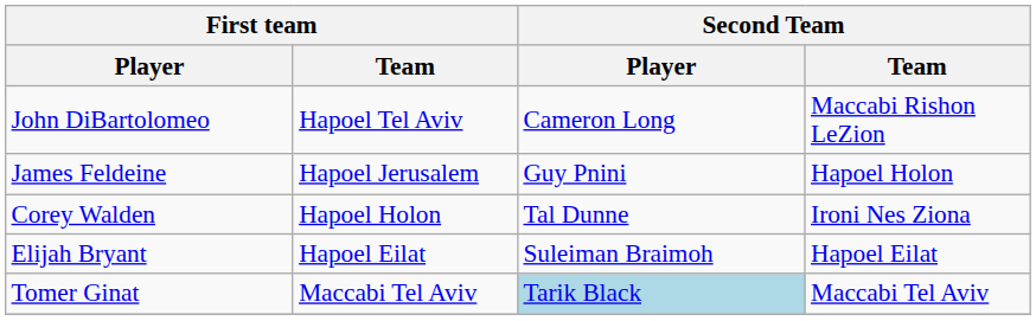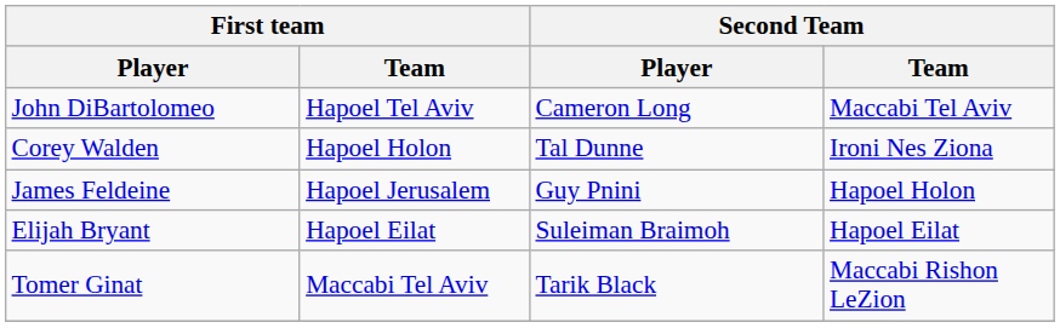 <table class="wikitable sortable">
 <tr>
 <th ! colspan=2>First team</th>
 <th colspan=2>Second Team</th>
 </tr>
 <tr>
 <th style="text-align:center;width:175px;">Player</th>
 <th style="text-align:center;width:135px;">Team</th>
 <th style="text-align:center;width:175px;">Player</th>
 <th style="text-align:center;width:135px;">Team</th>
 </tr>
 <tr>
 <td> <a href='#'>John DiBartolomeo</a></td>
 <td><a href='#'>Hapoel Tel Aviv</a></td>
 <td> <a href='#'>Cameron Long</a></td>
-<td><a href='#'>Maccabi Rishon LeZion</a></td>
+<td><a href='#'>Maccabi Tel Aviv</a></td>
+</tr>
+<tr>
+<td> <a href='#'>Corey Walden</a></td>
+<td><a href='#'>Hapoel Holon</a></td>
+<td> <a href='#'>Tal Dunne</a></td>
+<td><a href='#'>Ironi Nes Ziona</a></td>
 </tr>
 <tr>
 <td> <a href='#'>James Feldeine</a></td>
 <td><a href='#'>Hapoel Jerusalem</a></td>
 <td> <a href='#'>Guy Pnini</a></td>
 <td><a href='#'>Hapoel Holon</a></td>
-</tr>
-<tr>
-<td> <a href='#'>Corey Walden</a></td>
-<td><a href='#'>Hapoel Holon</a></td>
-<td> <a href='#'>Tal Dunne</a></td>
-<td><a href='#'>Ironi Nes Ziona</a></td>
 </tr>
 <tr>
 <td> <a href='#'>Elijah Bryant</a></td>
 <td><a href='#'>Hapoel Eilat</a></td>
 <td> <a href='#'>Suleiman Braimoh</a></td>
 <td><a href='#'>Hapoel Eilat</a></td>
 </tr>
 <tr>
 <td> <a href='#'>Tomer Ginat</a></td>
 <td><a href='#'>Maccabi Tel Aviv</a></td>
-<td style="background: lightblue;"> <a href='#'>Tarik Black</a></td>
-<td><a href='#'>Maccabi Tel Aviv</a></td>
+<td> <a href='#'>Tarik Black</a></td>
+<td><a href='#'>Maccabi Rishon LeZion</a></td>
 </tr>
 <tr>
 </tr>
 </table>
